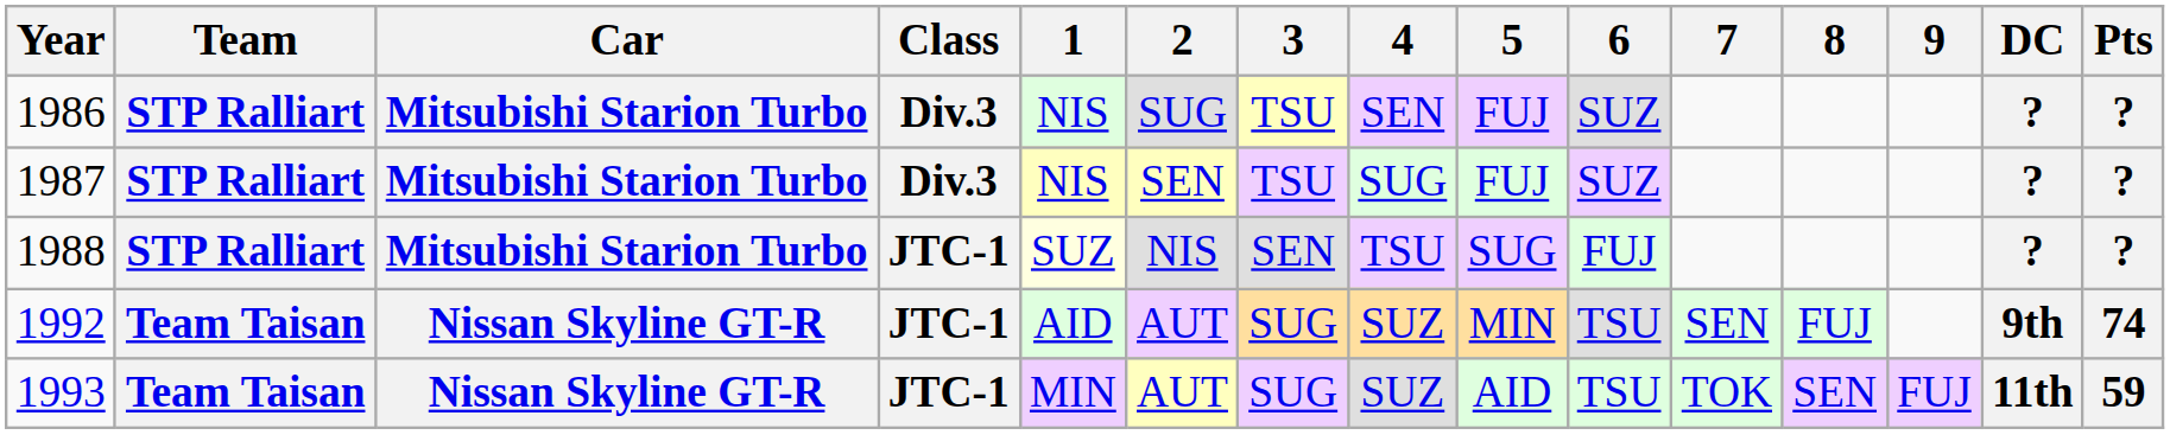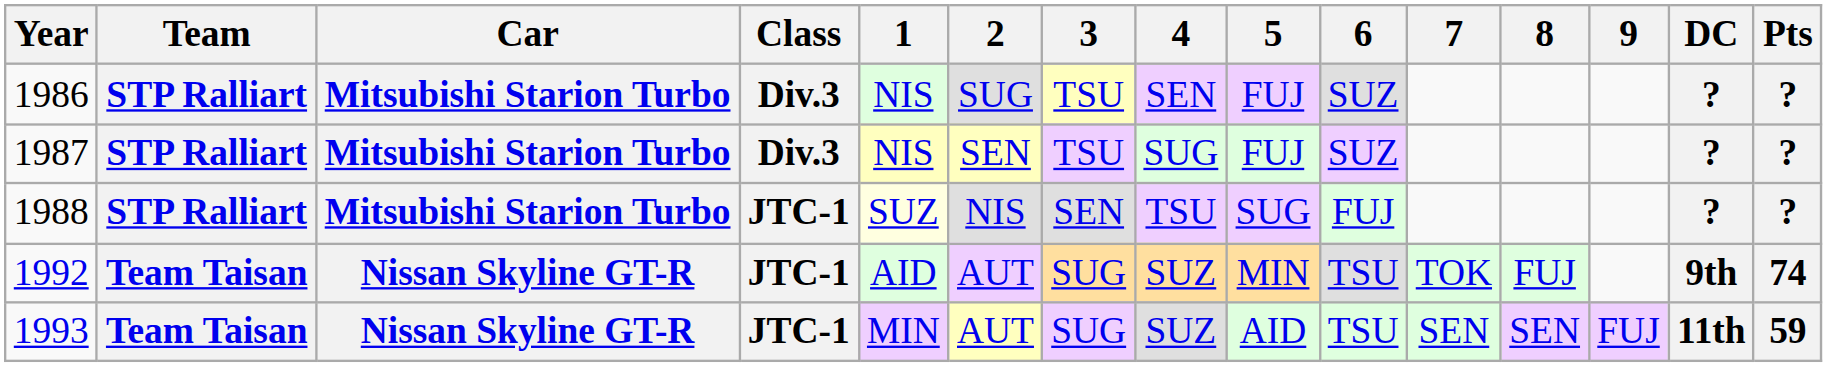 <table class="wikitable"style="text-align:center;font-size;90%">
 <tr>
 <th>Year</th>
 <th>Team</th>
 <th>Car</th>
 <th>Class</th>
 <th>1</th>
 <th>2</th>
 <th>3</th>
 <th>4</th>
 <th>5</th>
 <th>6</th>
 <th>7</th>
 <th>8</th>
 <th>9</th>
 <th>DC</th>
 <th>Pts</th>
 </tr>
 <tr>
 <td>1986</td>
 <th><a href='#'>STP Ralliart</a></th>
 <th><a href='#'>Mitsubishi Starion Turbo</a></th>
 <th>Div.3</th>
 <td Style="background:#DFFFDF;"><a href='#'>NIS</a><br></td>
 <td Style="background:#DFDFDF;"><a href='#'>SUG</a><br></td>
 <td Style="background:#FFFFBF;"><a href='#'>TSU</a><br></td>
 <td Style="background:#EFCFFF;"><a href='#'>SEN</a><br></td>
 <td Style="background:#EFCFFF;"><a href='#'>FUJ</a><br></td>
 <td Style="background:#DFDFDF;"><a href='#'>SUZ</a><br></td>
 <td></td>
 <td></td>
 <td></td>
 <th>?</th>
 <th>?</th>
 </tr>
 <tr>
 <td>1987</td>
 <th><a href='#'>STP Ralliart</a></th>
 <th><a href='#'>Mitsubishi Starion Turbo</a></th>
 <th>Div.3</th>
 <td Style="background:#FFFFBF;"><a href='#'>NIS</a><br></td>
 <td Style="background:#FFFFBF;"><a href='#'>SEN</a><br></td>
 <td Style="background:#EFCFFF;"><a href='#'>TSU</a><br></td>
 <td Style="background:#DFFFDF;"><a href='#'>SUG</a><br></td>
 <td Style="background:#DFFFDF;"><a href='#'>FUJ</a><br></td>
 <td Style="background:#EFCFFF;"><a href='#'>SUZ</a><br></td>
 <td></td>
 <td></td>
 <td></td>
 <th>?</th>
 <th>?</th>
 </tr>
 <tr>
 <td>1988</td>
 <th><a href='#'>STP Ralliart</a></th>
 <th><a href='#'>Mitsubishi Starion Turbo</a></th>
 <th>JTC-1</th>
 <td style="background: lightyellow;"><a href='#'>SUZ</a></td>
 <td Style="background:#DFDFDF;"><a href='#'>NIS</a><br></td>
 <td Style="background:#DFDFDF;"><a href='#'>SEN</a><br></td>
 <td Style="background:#EFCFFF;"><a href='#'>TSU</a><br></td>
 <td Style="background:#EFCFFF;"><a href='#'>SUG</a><br></td>
 <td Style="background:#DFFFDF;"><a href='#'>FUJ</a><br></td>
 <td></td>
 <td></td>
 <td></td>
 <th>?</th>
 <th>?</th>
 </tr>
 <tr>
 <td><a href='#'>1992</a></td>
 <th><a href='#'>Team Taisan</a></th>
 <th><a href='#'>Nissan Skyline GT-R</a></th>
 <th>JTC-1</th>
 <td Style="background:#DFFFDF;"><a href='#'>AID</a><br></td>
 <td Style="background:#EFCFFF;"><a href='#'>AUT</a><br></td>
 <td Style="background:#FFDF9F;"><a href='#'>SUG</a><br></td>
 <td Style="background:#FFDF9F;"><a href='#'>SUZ</a><br></td>
 <td Style="background:#FFDF9F;"><a href='#'>MIN</a><br></td>
 <td Style="background:#DFDFDF;"><a href='#'>TSU</a><br></td>
-<td Style="background:#DFFFDF;"><a href='#'>SEN</a><br></td>
+<td Style="background:#DFFFDF;"><a href='#'>TOK</a><br></td>
 <td Style="background:#DFFFDF;"><a href='#'>FUJ</a><br></td>
 <td></td>
 <th>9th</th>
 <th>74</th>
 </tr>
 <tr>
 <td><a href='#'>1993</a></td>
 <th><a href='#'>Team Taisan</a></th>
 <th><a href='#'>Nissan Skyline GT-R</a></th>
 <th>JTC-1</th>
 <td Style="background:#EFCFFF;"><a href='#'>MIN</a><br></td>
 <td Style="background:#FFFFBF;"><a href='#'>AUT</a><br></td>
 <td Style="background:#EFCFFF;"><a href='#'>SUG</a><br></td>
 <td Style="background:#DFDFDF;"><a href='#'>SUZ</a><br></td>
 <td Style="background:#DFFFDF;"><a href='#'>AID</a><br></td>
 <td Style="background:#DFFFDF;"><a href='#'>TSU</a><br></td>
-<td Style="background:#DFFFDF;"><a href='#'>TOK</a><br></td>
+<td Style="background:#DFFFDF;"><a href='#'>SEN</a><br></td>
 <td Style="background:#EFCFFF;"><a href='#'>SEN</a><br></td>
 <td Style="background:#EFCFFF;"><a href='#'>FUJ</a><br></td>
 <th>11th</th>
 <th>59</th>
 </tr>
 </table>
